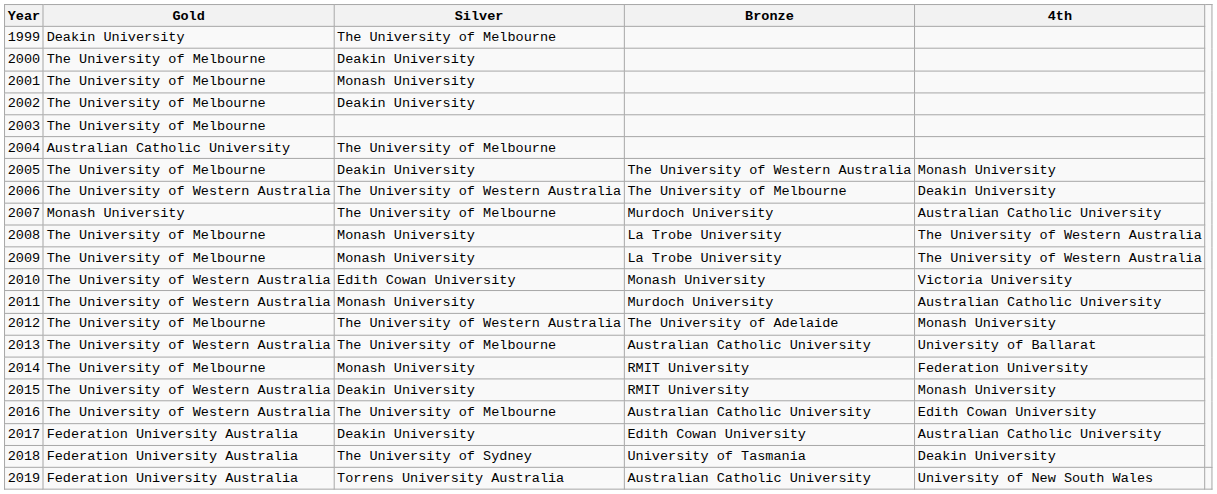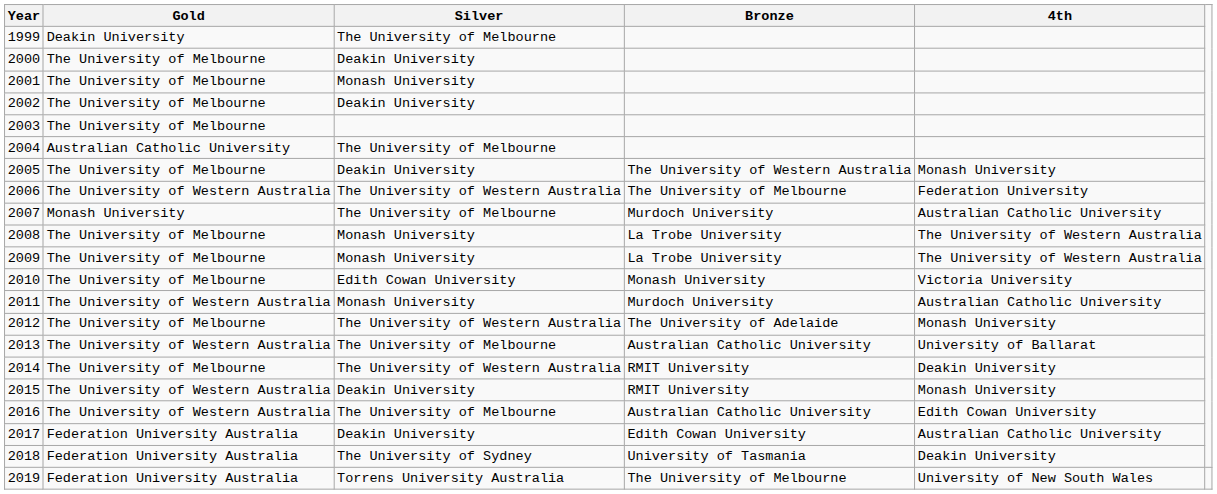 <table class="wikitable">
 <tr>
 <th>Year</th>
 <th>Gold</th>
 <th>Silver</th>
 <th>Bronze</th>
 <th>4th</th>
 </tr>
 <tr>
 <td>1999</td>
 <td>Deakin University</td>
 <td>The University of Melbourne</td>
 <td></td>
 <td></td>
 </tr>
 <tr>
 <td>2000</td>
 <td>The University of Melbourne</td>
 <td>Deakin University</td>
 <td></td>
 <td></td>
 </tr>
 <tr>
 <td>2001</td>
 <td>The University of Melbourne</td>
 <td>Monash University</td>
 <td></td>
 <td></td>
 </tr>
 <tr>
 <td>2002</td>
 <td>The University of Melbourne</td>
 <td>Deakin University</td>
 <td></td>
 <td></td>
 </tr>
 <tr>
 <td>2003</td>
 <td>The University of Melbourne</td>
 <td></td>
 <td></td>
 <td></td>
 </tr>
 <tr>
 <td>2004</td>
 <td>Australian Catholic University</td>
 <td>The University of Melbourne</td>
 <td></td>
 <td></td>
 </tr>
 <tr>
 <td>2005</td>
 <td>The University of Melbourne</td>
 <td>Deakin University</td>
 <td>The University of Western Australia</td>
 <td>Monash University</td>
 </tr>
 <tr>
 <td>2006</td>
 <td>The University of Western Australia</td>
 <td>The University of Western Australia</td>
 <td>The University of Melbourne</td>
-<td>Deakin University</td>
+<td>Federation University</td>
 </tr>
 <tr>
 <td>2007</td>
 <td>Monash University</td>
 <td>The University of Melbourne</td>
 <td>Murdoch University</td>
 <td>Australian Catholic University</td>
 </tr>
 <tr>
 <td>2008</td>
 <td>The University of Melbourne</td>
 <td>Monash University</td>
 <td>La Trobe University</td>
 <td>The University of Western Australia</td>
 </tr>
 <tr>
 <td>2009</td>
 <td>The University of Melbourne</td>
 <td>Monash University</td>
 <td>La Trobe University</td>
 <td>The University of Western Australia</td>
 </tr>
 <tr>
 <td>2010</td>
-<td>The University of Western Australia</td>
+<td>The University of Melbourne</td>
 <td>Edith Cowan University</td>
 <td>Monash University</td>
 <td>Victoria University</td>
 </tr>
 <tr>
 <td>2011</td>
 <td>The University of Western Australia</td>
 <td>Monash University</td>
 <td>Murdoch University</td>
 <td>Australian Catholic University</td>
 </tr>
 <tr>
 <td>2012</td>
 <td>The University of Melbourne</td>
 <td>The University of Western Australia</td>
 <td>The University of Adelaide</td>
 <td>Monash University</td>
 </tr>
 <tr>
 <td>2013</td>
 <td>The University of Western Australia</td>
 <td>The University of Melbourne</td>
 <td>Australian Catholic University</td>
 <td>University of Ballarat</td>
 </tr>
 <tr>
 <td>2014</td>
 <td>The University of Melbourne</td>
-<td>Monash University</td>
+<td>The University of Western Australia</td>
 <td>RMIT University</td>
-<td>Federation University</td>
+<td>Deakin University</td>
 </tr>
 <tr>
 <td>2015</td>
 <td>The University of Western Australia</td>
 <td>Deakin University</td>
 <td>RMIT University</td>
 <td>Monash University</td>
 </tr>
 <tr>
 <td>2016</td>
 <td>The University of Western Australia</td>
 <td>The University of Melbourne</td>
 <td>Australian Catholic University</td>
 <td>Edith Cowan University</td>
 </tr>
 <tr>
 <td>2017</td>
 <td>Federation University Australia</td>
 <td>Deakin University</td>
 <td>Edith Cowan University</td>
 <td>Australian Catholic University</td>
 </tr>
 <tr>
 <td>2018</td>
 <td>Federation University Australia</td>
 <td>The University of Sydney</td>
 <td>University of Tasmania</td>
 <td>Deakin University</td>
 </tr>
 <tr>
 <td>2019</td>
 <td>Federation University Australia</td>
 <td>Torrens University Australia</td>
-<td>Australian Catholic University</td>
+<td>The University of Melbourne</td>
 <td>University of New South Wales</td>
 <td></td>
 </tr>
 </table>
